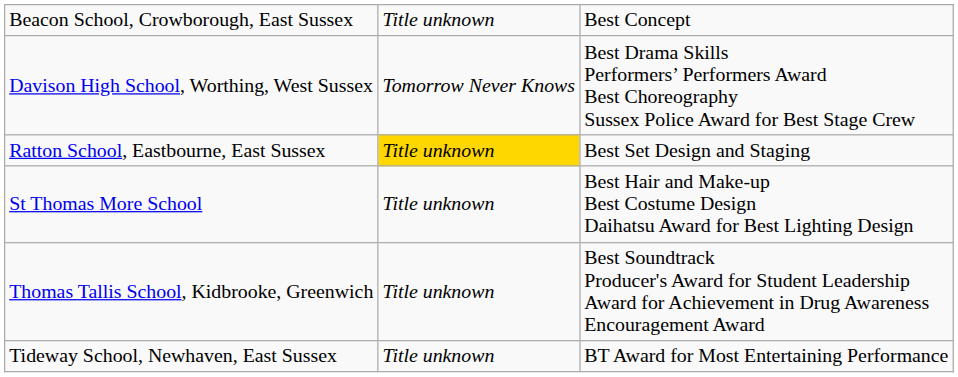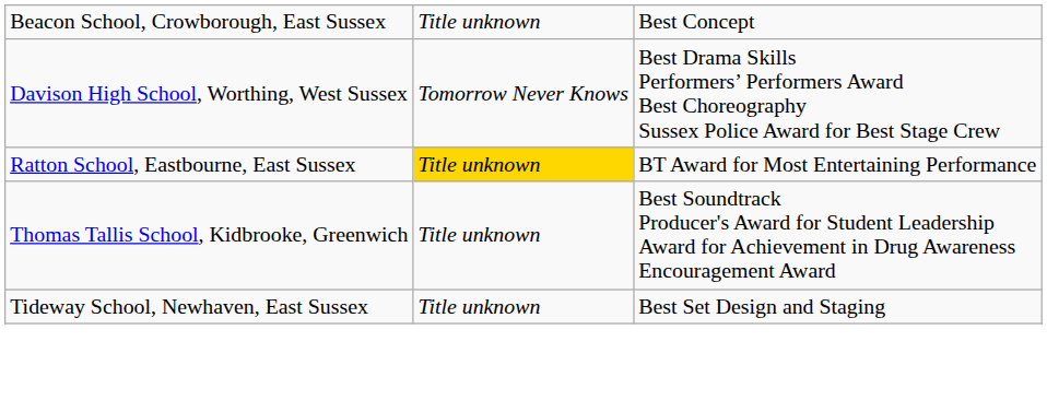 <table class="wikitable">
 <tr>
 <td>Beacon School, Crowborough, East Sussex</td>
 <td><em>Title unknown</em></td>
 <td>Best Concept</td>
 </tr>
 <tr>
 <td><a href='#'>Davison High School</a>, Worthing, West Sussex</td>
 <td><em>Tomorrow Never Knows</em></td>
 <td>Best Drama Skills<br>Performers’ Performers Award<br>Best Choreography<br>Sussex Police Award for Best Stage Crew</td>
 </tr>
 <tr>
 <td><a href='#'>Ratton School</a>, Eastbourne, East Sussex</td>
 <td style="background: gold;"><em>Title unknown</em></td>
-<td>Best Set Design and Staging</td>
-</tr>
-<tr>
-<td><a href='#'>St Thomas More School</a></td>
-<td><em>Title unknown</em></td>
-<td>Best Hair and Make-up<br>Best Costume Design<br>Daihatsu Award for Best Lighting Design</td>
+<td>BT Award for Most Entertaining Performance</td>
 </tr>
 <tr>
 <td><a href='#'>Thomas Tallis School</a>, Kidbrooke, Greenwich</td>
 <td><em>Title unknown</em></td>
 <td>Best Soundtrack<br>Producer's Award for Student Leadership<br>Award for Achievement in Drug Awareness<br>Encouragement Award</td>
 </tr>
 <tr>
 <td>Tideway School, Newhaven, East Sussex</td>
 <td><em>Title unknown</em></td>
-<td>BT Award for Most Entertaining Performance</td>
+<td>Best Set Design and Staging</td>
 </tr>
 </table>
